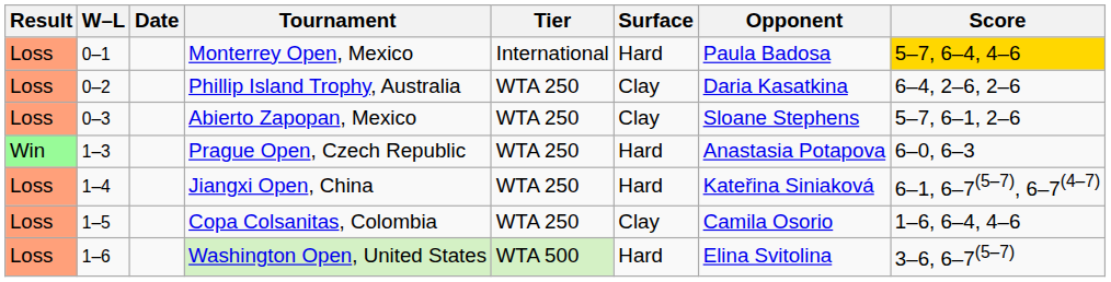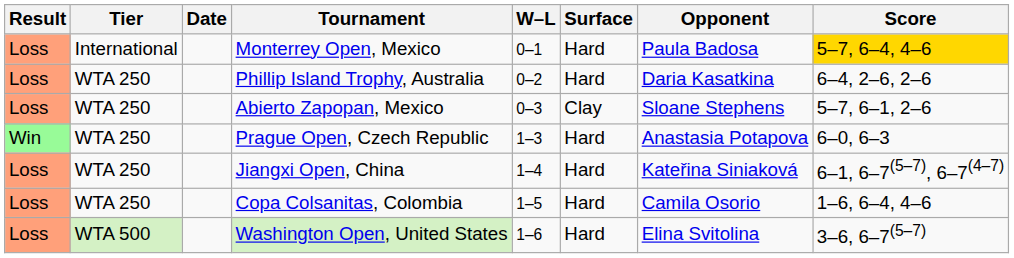 <table class="sortable wikitable">
 <tr>
 <th>Result</th>
-<th class="unsortable">W–L</th>
+<th>Tier</th>
 <th>Date</th>
 <th>Tournament</th>
-<th>Tier</th>
+<th class="unsortable">W–L</th>
 <th>Surface</th>
 <th>Opponent</th>
 <th class="unsortable">Score</th>
 </tr>
 <tr>
 <td style="background:#ffa07a;">Loss</td>
-<td><small>0–1</small></td>
+<td>International</td>
 <td><a href='#'></a></td>
 <td><a href='#'>Monterrey Open</a>, Mexico</td>
-<td>International</td>
+<td><small>0–1</small></td>
 <td>Hard</td>
 <td> <a href='#'>Paula Badosa</a></td>
 <td style="background: gold;">5–7, 6–4, 4–6</td>
 </tr>
 <tr>
 <td bgcolor="#ffa07a">Loss</td>
-<td><small>0–2</small></td>
+<td>WTA 250</td>
 <td><a href='#'></a></td>
 <td><a href='#'>Phillip Island Trophy</a>, Australia</td>
-<td>WTA 250</td>
-<td>Clay</td>
+<td><small>0–2</small></td>
+<td>Hard</td>
 <td> <a href='#'>Daria Kasatkina</a></td>
 <td>6–4, 2–6, 2–6</td>
 </tr>
 <tr>
 <td style="background:#ffa07a;">Loss</td>
-<td><small>0–3</small></td>
+<td>WTA 250</td>
 <td><a href='#'></a></td>
 <td><a href='#'>Abierto Zapopan</a>, Mexico</td>
-<td>WTA 250</td>
+<td><small>0–3</small></td>
 <td>Clay</td>
 <td> <a href='#'>Sloane Stephens</a></td>
 <td>5–7, 6–1, 2–6</td>
 </tr>
 <tr>
 <td style="background:#98fb98;">Win</td>
-<td><small>1–3</small></td>
+<td>WTA 250</td>
 <td><a href='#'></a></td>
 <td><a href='#'>Prague Open</a>, Czech Republic</td>
-<td>WTA 250</td>
+<td><small>1–3</small></td>
 <td>Hard</td>
 <td> <a href='#'>Anastasia Potapova</a></td>
 <td>6–0, 6–3</td>
 </tr>
 <tr>
 <td style="background:#ffa07a;">Loss</td>
-<td><small>1–4</small></td>
+<td>WTA 250</td>
 <td><a href='#'></a></td>
 <td><a href='#'>Jiangxi Open</a>, China</td>
-<td>WTA 250</td>
+<td><small>1–4</small></td>
 <td>Hard</td>
 <td> <a href='#'>Kateřina Siniaková</a></td>
 <td>6–1, 6–7<sup>(5–7)</sup>, 6–7<sup>(4–7)</sup></td>
 </tr>
 <tr>
 <td style="background:#ffa07a;">Loss</td>
-<td><small>1–5</small></td>
+<td>WTA 250</td>
 <td><a href='#'></a></td>
 <td><a href='#'>Copa Colsanitas</a>, Colombia</td>
-<td>WTA 250</td>
-<td>Clay</td>
+<td><small>1–5</small></td>
+<td>Hard</td>
 <td> <a href='#'>Camila Osorio</a></td>
 <td>1–6, 6–4, 4–6</td>
 </tr>
 <tr>
 <td style="background:#ffa07a;">Loss</td>
-<td><small>1–6</small></td>
+<td bgcolor=d4f1c5>WTA 500</td>
 <td><a href='#'></a></td>
 <td bgcolor=d4f1c5><a href='#'>Washington Open</a>, United States</td>
-<td bgcolor=d4f1c5>WTA 500</td>
+<td><small>1–6</small></td>
 <td>Hard</td>
 <td> <a href='#'>Elina Svitolina</a></td>
 <td>3–6, 6–7<sup>(5–7)</sup></td>
 </tr>
 </table>
